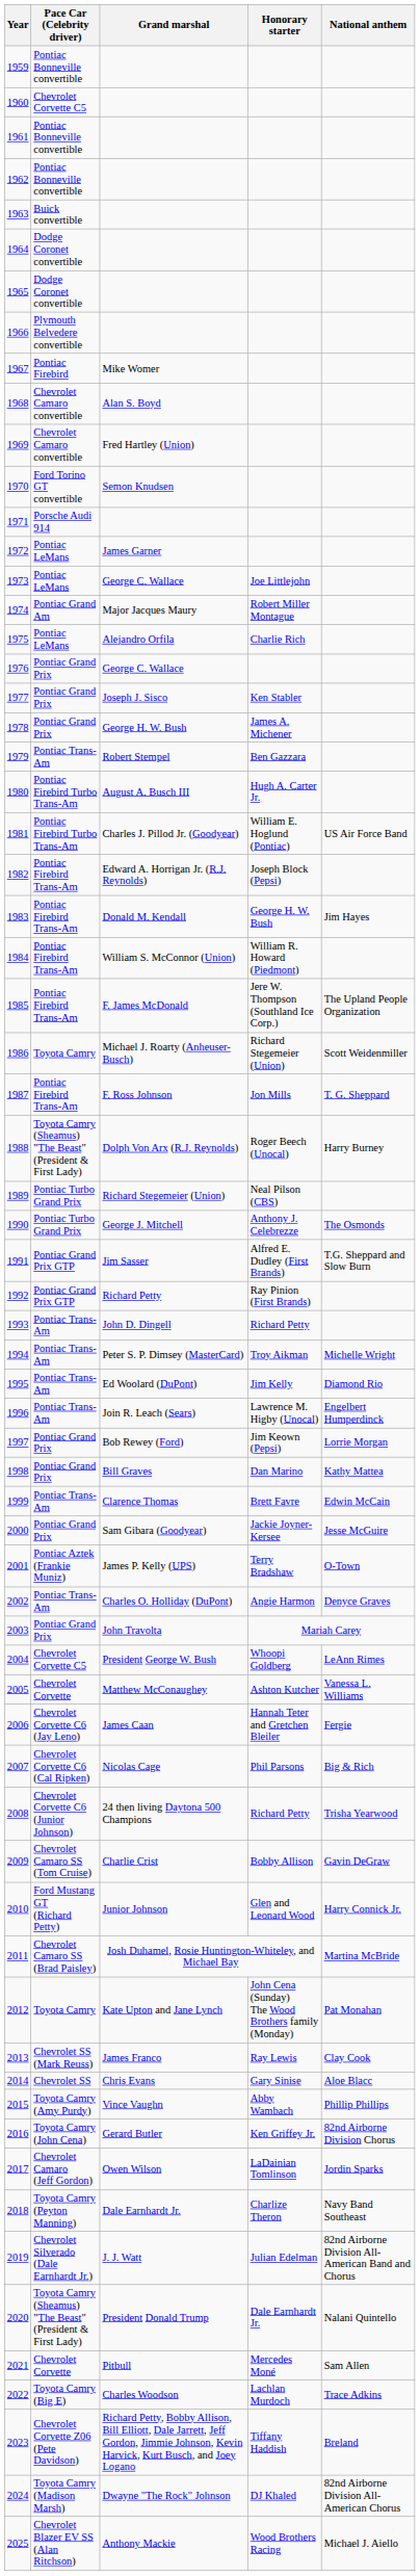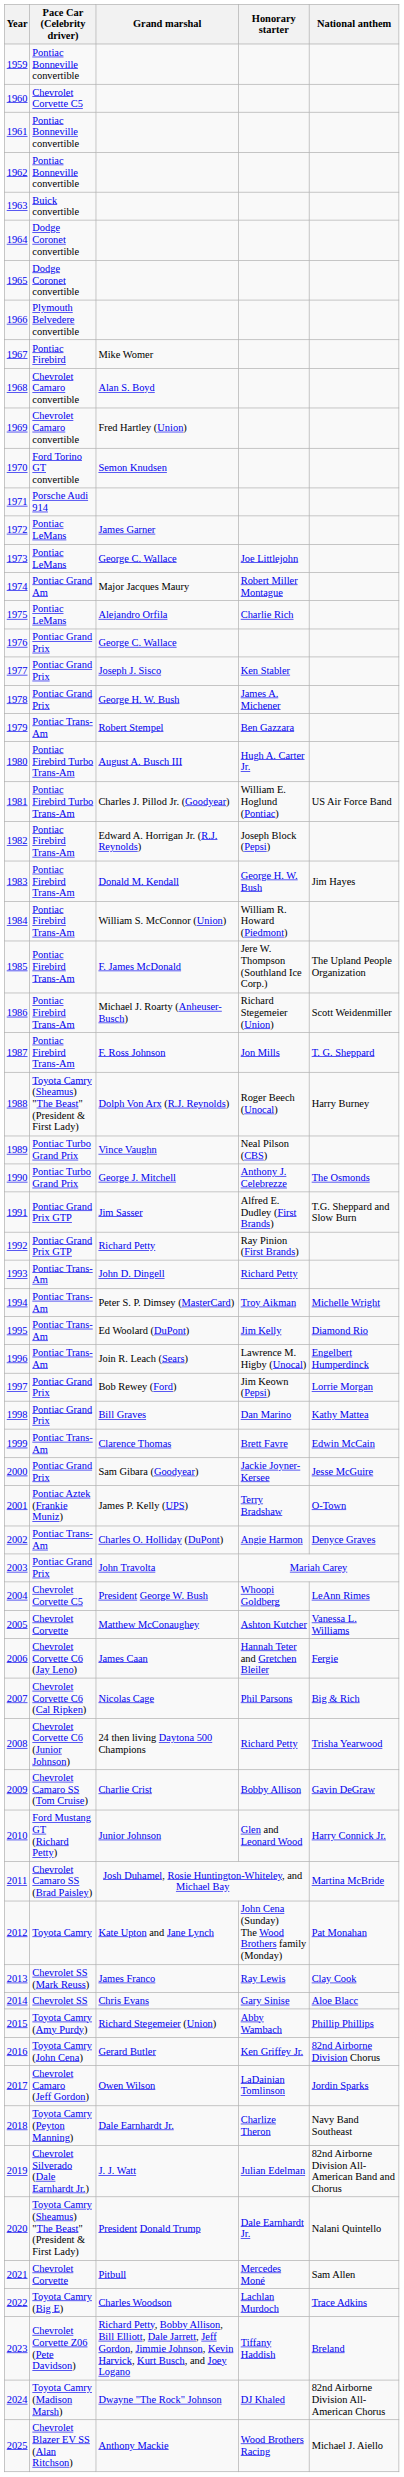 <table class="wikitable">
 <tr>
 <th>Year</th>
 <th>Pace Car<br>(Celebrity driver)</th>
 <th>Grand marshal</th>
 <th>Honorary starter</th>
 <th>National anthem</th>
 </tr>
 <tr>
 <td><a href='#'>1959</a></td>
 <td><a href='#'>Pontiac Bonneville</a> convertible</td>
 <td></td>
 <td></td>
 <td></td>
 </tr>
 <tr>
 <td><a href='#'>1960</a></td>
 <td><a href='#'>Chevrolet Corvette C5</a></td>
 <td></td>
 <td></td>
 <td></td>
 </tr>
 <tr>
 <td><a href='#'>1961</a></td>
 <td><a href='#'>Pontiac Bonneville</a> convertible</td>
 <td></td>
 <td></td>
 <td></td>
 </tr>
 <tr>
 <td><a href='#'>1962</a></td>
 <td><a href='#'>Pontiac Bonneville</a> convertible</td>
 <td></td>
 <td></td>
 <td></td>
 </tr>
 <tr>
 <td><a href='#'>1963</a></td>
 <td><a href='#'>Buick</a> convertible</td>
 <td></td>
 <td></td>
 <td></td>
 </tr>
 <tr>
 <td><a href='#'>1964</a></td>
 <td><a href='#'>Dodge Coronet</a> convertible</td>
 <td></td>
 <td></td>
 <td></td>
 </tr>
 <tr>
 <td><a href='#'>1965</a></td>
 <td><a href='#'>Dodge Coronet</a> convertible</td>
 <td></td>
 <td></td>
 <td></td>
 </tr>
 <tr>
 <td><a href='#'>1966</a></td>
 <td><a href='#'>Plymouth Belvedere</a> convertible</td>
 <td></td>
 <td></td>
 <td></td>
 </tr>
 <tr>
 <td><a href='#'>1967</a></td>
 <td><a href='#'>Pontiac Firebird</a></td>
 <td>Mike Womer</td>
 <td></td>
 <td></td>
 </tr>
 <tr>
 <td><a href='#'>1968</a></td>
 <td><a href='#'>Chevrolet Camaro</a> convertible</td>
 <td><a href='#'>Alan S. Boyd</a></td>
 <td></td>
 <td></td>
 </tr>
 <tr>
 <td><a href='#'>1969</a></td>
 <td><a href='#'>Chevrolet Camaro</a> convertible</td>
 <td>Fred Hartley (<a href='#'>Union</a>)</td>
 <td></td>
 <td></td>
 </tr>
 <tr>
 <td><a href='#'>1970</a></td>
 <td><a href='#'>Ford Torino GT</a> convertible</td>
 <td><a href='#'>Semon Knudsen</a></td>
 <td></td>
 <td></td>
 </tr>
 <tr>
 <td><a href='#'>1971</a></td>
 <td><a href='#'>Porsche Audi 914</a></td>
 <td></td>
 <td></td>
 <td></td>
 </tr>
 <tr>
 <td><a href='#'>1972</a></td>
 <td><a href='#'>Pontiac LeMans</a></td>
 <td><a href='#'>James Garner</a></td>
 <td></td>
 <td></td>
 </tr>
 <tr>
 <td><a href='#'>1973</a></td>
 <td><a href='#'>Pontiac LeMans</a></td>
 <td><a href='#'>George C. Wallace</a></td>
 <td><a href='#'>Joe Littlejohn</a></td>
 <td></td>
 </tr>
 <tr>
 <td><a href='#'>1974</a></td>
 <td><a href='#'>Pontiac Grand Am</a></td>
 <td>Major Jacques Maury</td>
 <td><a href='#'>Robert Miller Montague</a></td>
 <td></td>
 </tr>
 <tr>
 <td><a href='#'>1975</a></td>
 <td><a href='#'>Pontiac LeMans</a></td>
 <td><a href='#'>Alejandro Orfila</a></td>
 <td><a href='#'>Charlie Rich</a></td>
 <td></td>
 </tr>
 <tr>
 <td><a href='#'>1976</a></td>
 <td><a href='#'>Pontiac Grand Prix</a></td>
 <td><a href='#'>George C. Wallace</a></td>
 <td></td>
 <td></td>
 </tr>
 <tr>
 <td><a href='#'>1977</a></td>
 <td><a href='#'>Pontiac Grand Prix</a></td>
 <td><a href='#'>Joseph J. Sisco</a></td>
 <td><a href='#'>Ken Stabler</a></td>
 <td></td>
 </tr>
 <tr>
 <td><a href='#'>1978</a></td>
 <td><a href='#'>Pontiac Grand Prix</a></td>
 <td><a href='#'>George H. W. Bush</a></td>
 <td><a href='#'>James A. Michener</a></td>
 <td></td>
 </tr>
 <tr>
 <td><a href='#'>1979</a></td>
 <td><a href='#'>Pontiac Trans-Am</a></td>
 <td><a href='#'>Robert Stempel</a></td>
 <td><a href='#'>Ben Gazzara</a></td>
 <td></td>
 </tr>
 <tr>
 <td><a href='#'>1980</a></td>
 <td><a href='#'>Pontiac Firebird Turbo Trans-Am</a></td>
 <td><a href='#'>August A. Busch III</a></td>
 <td><a href='#'>Hugh A. Carter Jr.</a></td>
 <td></td>
 </tr>
 <tr>
 <td><a href='#'>1981</a></td>
 <td><a href='#'>Pontiac Firebird Turbo Trans-Am</a></td>
 <td>Charles J. Pillod Jr. (<a href='#'>Goodyear</a>)</td>
 <td>William E. Hoglund (<a href='#'>Pontiac</a>)</td>
 <td>US Air Force Band</td>
 </tr>
 <tr>
 <td><a href='#'>1982</a></td>
 <td><a href='#'>Pontiac Firebird Trans-Am</a></td>
 <td>Edward A. Horrigan Jr. (<a href='#'>R.J. Reynolds</a>)</td>
 <td>Joseph Block (<a href='#'>Pepsi</a>)</td>
 <td></td>
 </tr>
 <tr>
 <td><a href='#'>1983</a></td>
 <td><a href='#'>Pontiac Firebird Trans-Am</a></td>
 <td><a href='#'>Donald M. Kendall</a></td>
 <td><a href='#'>George H. W. Bush</a></td>
 <td>Jim Hayes</td>
 </tr>
 <tr>
 <td><a href='#'>1984</a></td>
 <td><a href='#'>Pontiac Firebird Trans-Am</a></td>
 <td>William S. McConnor (<a href='#'>Union</a>)</td>
 <td>William R. Howard (<a href='#'>Piedmont</a>)</td>
 <td></td>
 </tr>
 <tr>
 <td><a href='#'>1985</a></td>
 <td><a href='#'>Pontiac Firebird Trans-Am</a></td>
 <td><a href='#'>F. James McDonald</a></td>
 <td>Jere W. Thompson (Southland Ice Corp.)</td>
 <td>The Upland People Organization</td>
 </tr>
 <tr>
 <td><a href='#'>1986</a></td>
-<td><a href='#'>Toyota Camry</a></td>
+<td><a href='#'>Pontiac Firebird Trans-Am</a></td>
 <td>Michael J. Roarty (<a href='#'>Anheuser-Busch</a>)</td>
 <td>Richard Stegemeier (<a href='#'>Union</a>)</td>
 <td>Scott Weidenmiller</td>
 </tr>
 <tr>
 <td><a href='#'>1987</a></td>
 <td><a href='#'>Pontiac Firebird Trans-Am</a></td>
 <td><a href='#'>F. Ross Johnson</a></td>
 <td><a href='#'>Jon Mills</a></td>
 <td><a href='#'>T. G. Sheppard</a></td>
 </tr>
 <tr>
 <td><a href='#'>1988</a></td>
 <td><a href='#'>Toyota Camry</a><br>(<a href='#'>Sheamus</a>)<br>"<a href='#'>The Beast</a>"<br>(President & First Lady)</td>
 <td><a href='#'>Dolph Von Arx</a> (<a href='#'>R.J. Reynolds</a>)</td>
 <td>Roger Beech (<a href='#'>Unocal</a>)</td>
 <td>Harry Burney</td>
 </tr>
 <tr>
 <td><a href='#'>1989</a></td>
 <td><a href='#'>Pontiac Turbo Grand Prix</a></td>
-<td><a href='#'>Richard Stegemeier</a> (<a href='#'>Union</a>)</td>
+<td><a href='#'>Vince Vaughn</a></td>
 <td>Neal Pilson (<a href='#'>CBS</a>)</td>
 <td></td>
 </tr>
 <tr>
 <td><a href='#'>1990</a></td>
 <td><a href='#'>Pontiac Turbo Grand Prix</a></td>
 <td><a href='#'>George J. Mitchell</a></td>
 <td><a href='#'>Anthony J. Celebrezze</a></td>
 <td><a href='#'>The Osmonds</a></td>
 </tr>
 <tr>
 <td><a href='#'>1991</a></td>
 <td><a href='#'>Pontiac Grand Prix GTP</a></td>
 <td><a href='#'>Jim Sasser</a></td>
 <td>Alfred E. Dudley (<a href='#'>First Brands</a>)</td>
 <td>T.G. Sheppard and Slow Burn</td>
 </tr>
 <tr>
 <td><a href='#'>1992</a></td>
 <td><a href='#'>Pontiac Grand Prix GTP</a></td>
 <td><a href='#'>Richard Petty</a></td>
 <td>Ray Pinion (<a href='#'>First Brands</a>)</td>
 <td></td>
 </tr>
 <tr>
 <td><a href='#'>1993</a></td>
 <td><a href='#'>Pontiac Trans-Am</a></td>
 <td><a href='#'>John D. Dingell</a></td>
 <td><a href='#'>Richard Petty</a></td>
 <td></td>
 </tr>
 <tr>
 <td><a href='#'>1994</a></td>
 <td><a href='#'>Pontiac Trans-Am</a></td>
 <td>Peter S. P. Dimsey (<a href='#'>MasterCard</a>)</td>
 <td><a href='#'>Troy Aikman</a></td>
 <td><a href='#'>Michelle Wright</a></td>
 </tr>
 <tr>
 <td><a href='#'>1995</a></td>
 <td><a href='#'>Pontiac Trans-Am</a></td>
 <td>Ed Woolard (<a href='#'>DuPont</a>)</td>
 <td><a href='#'>Jim Kelly</a></td>
 <td><a href='#'>Diamond Rio</a></td>
 </tr>
 <tr>
 <td><a href='#'>1996</a></td>
 <td><a href='#'>Pontiac Trans-Am</a></td>
 <td>Join R. Leach (<a href='#'>Sears</a>)</td>
 <td>Lawrence M. Higby (<a href='#'>Unocal</a>)</td>
 <td><a href='#'>Engelbert Humperdinck</a></td>
 </tr>
 <tr>
 <td><a href='#'>1997</a></td>
 <td><a href='#'>Pontiac Grand Prix</a></td>
 <td>Bob Rewey (<a href='#'>Ford</a>)</td>
 <td>Jim Keown (<a href='#'>Pepsi</a>)</td>
 <td><a href='#'>Lorrie Morgan</a></td>
 </tr>
 <tr>
 <td><a href='#'>1998</a></td>
 <td><a href='#'>Pontiac Grand Prix</a></td>
 <td><a href='#'>Bill Graves</a></td>
 <td><a href='#'>Dan Marino</a></td>
 <td><a href='#'>Kathy Mattea</a></td>
 </tr>
 <tr>
 <td><a href='#'>1999</a></td>
 <td><a href='#'>Pontiac Trans-Am</a></td>
 <td><a href='#'>Clarence Thomas</a></td>
 <td><a href='#'>Brett Favre</a></td>
 <td><a href='#'>Edwin McCain</a></td>
 </tr>
 <tr>
 <td><a href='#'>2000</a></td>
 <td><a href='#'>Pontiac Grand Prix</a></td>
 <td>Sam Gibara (<a href='#'>Goodyear</a>)</td>
 <td><a href='#'>Jackie Joyner-Kersee</a></td>
 <td><a href='#'>Jesse McGuire</a></td>
 </tr>
 <tr>
 <td><a href='#'>2001</a></td>
 <td><a href='#'>Pontiac Aztek</a> (<a href='#'>Frankie Muniz</a>)</td>
 <td>James P. Kelly (<a href='#'>UPS</a>)</td>
 <td><a href='#'>Terry Bradshaw</a></td>
 <td><a href='#'>O-Town</a></td>
 </tr>
 <tr>
 <td><a href='#'>2002</a></td>
 <td><a href='#'>Pontiac Trans-Am</a></td>
 <td><a href='#'>Charles O. Holliday</a> (<a href='#'>DuPont</a>)</td>
 <td><a href='#'>Angie Harmon</a></td>
 <td><a href='#'>Denyce Graves</a></td>
 </tr>
 <tr>
 <td><a href='#'>2003</a></td>
 <td><a href='#'>Pontiac Grand Prix</a></td>
 <td><a href='#'>John Travolta</a></td>
 <td align="center" colspan=2><a href='#'>Mariah Carey</a></td>
 </tr>
 <tr>
 <td><a href='#'>2004</a></td>
 <td><a href='#'>Chevrolet Corvette C5</a></td>
 <td><a href='#'>President</a> <a href='#'>George W. Bush</a></td>
 <td><a href='#'>Whoopi Goldberg</a></td>
 <td><a href='#'>LeAnn Rimes</a></td>
 </tr>
 <tr>
 <td><a href='#'>2005</a></td>
 <td><a href='#'>Chevrolet Corvette</a></td>
 <td><a href='#'>Matthew McConaughey</a></td>
 <td><a href='#'>Ashton Kutcher</a></td>
 <td><a href='#'>Vanessa L. Williams</a></td>
 </tr>
 <tr>
 <td><a href='#'>2006</a></td>
 <td><a href='#'>Chevrolet Corvette C6</a><br>(<a href='#'>Jay Leno</a>)</td>
 <td><a href='#'>James Caan</a></td>
 <td><a href='#'>Hannah Teter</a> and <a href='#'>Gretchen Bleiler</a></td>
 <td><a href='#'>Fergie</a></td>
 </tr>
 <tr>
 <td><a href='#'>2007</a></td>
 <td><a href='#'>Chevrolet Corvette C6</a><br>(<a href='#'>Cal Ripken</a>)</td>
 <td><a href='#'>Nicolas Cage</a></td>
 <td><a href='#'>Phil Parsons</a></td>
 <td><a href='#'>Big & Rich</a></td>
 </tr>
 <tr>
 <td><a href='#'>2008</a></td>
 <td><a href='#'>Chevrolet Corvette C6</a><br>(<a href='#'>Junior Johnson</a>)</td>
 <td>24 then living <a href='#'>Daytona 500</a> Champions</td>
 <td><a href='#'>Richard Petty</a></td>
 <td><a href='#'>Trisha Yearwood</a></td>
 </tr>
 <tr>
 <td><a href='#'>2009</a></td>
 <td><a href='#'>Chevrolet Camaro SS</a><br>(<a href='#'>Tom Cruise</a>)</td>
 <td><a href='#'>Charlie Crist</a></td>
 <td><a href='#'>Bobby Allison</a></td>
 <td><a href='#'>Gavin DeGraw</a></td>
 </tr>
 <tr>
 <td><a href='#'>2010</a></td>
 <td><a href='#'>Ford Mustang GT</a><br>(<a href='#'>Richard Petty</a>)</td>
 <td><a href='#'>Junior Johnson</a></td>
 <td><a href='#'>Glen</a> and <a href='#'>Leonard Wood</a></td>
 <td><a href='#'>Harry Connick Jr.</a></td>
 </tr>
 <tr>
 <td><a href='#'>2011</a></td>
 <td><a href='#'>Chevrolet Camaro SS</a><br>(<a href='#'>Brad Paisley</a>)</td>
 <td align="center" colspan=2><a href='#'>Josh Duhamel</a>, <a href='#'>Rosie Huntington-Whiteley</a>, and <a href='#'>Michael Bay</a></td>
 <td><a href='#'>Martina McBride</a></td>
 </tr>
 <tr>
 <td><a href='#'>2012</a></td>
 <td><a href='#'>Toyota Camry</a></td>
 <td><a href='#'>Kate Upton</a> and <a href='#'>Jane Lynch</a></td>
 <td><a href='#'>John Cena</a> (Sunday)<br>The <a href='#'>Wood Brothers</a> family (Monday)</td>
 <td><a href='#'>Pat Monahan</a></td>
 </tr>
 <tr>
 <td><a href='#'>2013</a></td>
 <td><a href='#'>Chevrolet SS</a><br>(<a href='#'>Mark Reuss</a>)</td>
 <td><a href='#'>James Franco</a></td>
 <td><a href='#'>Ray Lewis</a></td>
 <td><a href='#'>Clay Cook</a></td>
 </tr>
 <tr>
 <td><a href='#'>2014</a></td>
 <td><a href='#'>Chevrolet SS</a></td>
 <td><a href='#'>Chris Evans</a></td>
 <td><a href='#'>Gary Sinise</a></td>
 <td><a href='#'>Aloe Blacc</a></td>
 </tr>
 <tr>
 <td><a href='#'>2015</a></td>
 <td><a href='#'>Toyota Camry</a><br>(<a href='#'>Amy Purdy</a>)</td>
-<td><a href='#'>Vince Vaughn</a></td>
+<td><a href='#'>Richard Stegemeier</a> (<a href='#'>Union</a>)</td>
 <td><a href='#'>Abby Wambach</a></td>
 <td><a href='#'>Phillip Phillips</a></td>
 </tr>
 <tr>
 <td><a href='#'>2016</a></td>
 <td><a href='#'>Toyota Camry</a><br>(<a href='#'>John Cena</a>)</td>
 <td><a href='#'>Gerard Butler</a></td>
 <td><a href='#'>Ken Griffey Jr.</a></td>
 <td><a href='#'>82nd Airborne Division</a> Chorus</td>
 </tr>
 <tr>
 <td><a href='#'>2017</a></td>
 <td><a href='#'>Chevrolet Camaro</a><br>(<a href='#'>Jeff Gordon</a>)</td>
 <td><a href='#'>Owen Wilson</a></td>
 <td><a href='#'>LaDainian Tomlinson</a></td>
 <td><a href='#'>Jordin Sparks</a></td>
 </tr>
 <tr>
 <td><a href='#'>2018</a></td>
 <td><a href='#'>Toyota Camry</a><br>(<a href='#'>Peyton Manning</a>)</td>
 <td><a href='#'>Dale Earnhardt Jr.</a></td>
 <td><a href='#'>Charlize Theron</a></td>
 <td>Navy Band Southeast</td>
 </tr>
 <tr>
 <td><a href='#'>2019</a></td>
 <td><a href='#'>Chevrolet Silverado</a><br>(<a href='#'>Dale Earnhardt Jr.</a>)</td>
 <td><a href='#'>J. J. Watt</a></td>
 <td><a href='#'>Julian Edelman</a></td>
 <td>82nd Airborne Division All-American Band and Chorus</td>
 </tr>
 <tr>
 <td><a href='#'>2020</a></td>
 <td><a href='#'>Toyota Camry</a><br>(<a href='#'>Sheamus</a>)<br>"<a href='#'>The Beast</a>"<br>(President & First Lady)</td>
 <td><a href='#'>President</a> <a href='#'>Donald Trump</a></td>
 <td><a href='#'>Dale Earnhardt Jr.</a></td>
 <td>Nalani Quintello</td>
 </tr>
 <tr>
 <td><a href='#'>2021</a></td>
 <td><a href='#'>Chevrolet Corvette</a></td>
 <td><a href='#'>Pitbull</a></td>
 <td><a href='#'>Mercedes Moné</a></td>
 <td>Sam Allen</td>
 </tr>
 <tr>
 <td><a href='#'>2022</a></td>
 <td><a href='#'>Toyota Camry</a><br>(<a href='#'>Big E</a>)</td>
 <td><a href='#'>Charles Woodson</a></td>
 <td><a href='#'>Lachlan Murdoch</a></td>
 <td><a href='#'>Trace Adkins</a></td>
 </tr>
 <tr>
 <td><a href='#'>2023</a></td>
 <td><a href='#'>Chevrolet Corvette Z06</a><br>(<a href='#'>Pete Davidson</a>)</td>
 <td><a href='#'>Richard Petty</a>, <a href='#'>Bobby Allison</a>, <a href='#'>Bill Elliott</a>, <a href='#'>Dale Jarrett</a>, <a href='#'>Jeff Gordon</a>, <a href='#'>Jimmie Johnson</a>, <a href='#'>Kevin Harvick</a>, <a href='#'>Kurt Busch</a>, and <a href='#'>Joey Logano</a></td>
 <td><a href='#'>Tiffany Haddish</a></td>
 <td><a href='#'>Breland</a></td>
 </tr>
 <tr>
 <td><a href='#'>2024</a></td>
 <td><a href='#'>Toyota Camry</a><br>(<a href='#'>Madison Marsh</a>)</td>
 <td><a href='#'>Dwayne "The Rock" Johnson</a></td>
 <td><a href='#'>DJ Khaled</a></td>
 <td>82nd Airborne Division All-American Chorus</td>
 </tr>
 <tr>
 <td><a href='#'>2025</a></td>
 <td><a href='#'>Chevrolet Blazer EV SS</a><br>(<a href='#'>Alan Ritchson</a>)</td>
 <td><a href='#'>Anthony Mackie</a></td>
 <td><a href='#'>Wood Brothers Racing</a></td>
 <td>Michael J. Aiello</td>
 </tr>
 </table>
